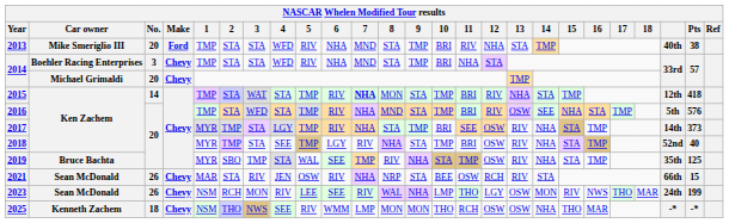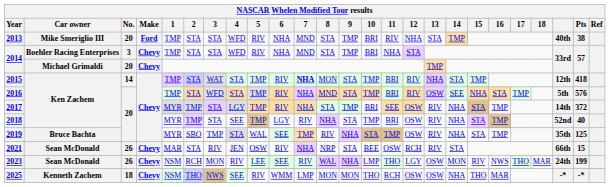 <table class="wikitable" style="text-align:center; font-size:75%">
 <tr>
 <th colspan=38><a href='#'>NASCAR</a> <a href='#'>Whelen Modified Tour</a> results</th>
 </tr>
 <tr>
 <th>Year</th>
 <th>Car owner</th>
 <th>No.</th>
 <th>Make</th>
 <th>1</th>
 <th>2</th>
 <th>3</th>
 <th>4</th>
 <th>5</th>
 <th>6</th>
 <th>7</th>
 <th>8</th>
 <th>9</th>
 <th>10</th>
 <th>11</th>
 <th>12</th>
 <th>13</th>
 <th>14</th>
 <th>15</th>
 <th>16</th>
 <th>17</th>
 <th>18</th>
 <th></th>
 <th>Pts</th>
 <th>Ref</th>
 </tr>
 <tr>
 <th><a href='#'>2013</a></th>
 <th>Mike Smeriglio III</th>
 <th>20</th>
 <th><a href='#'>Ford</a></th>
 <td><a href='#'>TMP</a></td>
 <td><a href='#'>STA</a></td>
 <td><a href='#'>STA</a></td>
 <td><a href='#'>WFD</a></td>
 <td><a href='#'>RIV</a></td>
 <td><a href='#'>NHA</a></td>
 <td><a href='#'>MND</a></td>
 <td><a href='#'>STA</a></td>
 <td><a href='#'>TMP</a></td>
 <td><a href='#'>BRI</a></td>
 <td><a href='#'>RIV</a></td>
 <td><a href='#'>NHA</a></td>
 <td><a href='#'>STA</a></td>
 <td style="background:#FFDF9F;"><a href='#'>TMP</a><br></td>
 <td colspan=4></td>
 <th>40th</th>
 <th>38</th>
 <th></th>
 </tr>
 <tr>
 <th rowspan=2><a href='#'>2014</a></th>
 <th>Boehler Racing Enterprises</th>
 <th>3</th>
 <th><a href='#'>Chevy</a></th>
 <td><a href='#'>TMP</a></td>
 <td><a href='#'>STA</a></td>
 <td><a href='#'>STA</a></td>
 <td><a href='#'>WFD</a></td>
 <td><a href='#'>RIV</a></td>
 <td><a href='#'>NHA</a></td>
 <td><a href='#'>MND</a></td>
 <td><a href='#'>STA</a></td>
 <td><a href='#'>TMP</a></td>
 <td><a href='#'>BRI</a></td>
 <td><a href='#'>NHA</a></td>
 <td style="background:#EFCFFF;"><a href='#'>STA</a><br></td>
 <td colspan=6></td>
 <th rowspan=2>33rd</th>
 <th rowspan=2>57</th>
 <th rowspan=2></th>
 </tr>
 <tr>
 <th>Michael Grimaldi</th>
 <th>20</th>
 <th><a href='#'>Chevy</a></th>
 <td colspan=12></td>
 <td style="background:#FFDF9F;"><a href='#'>TMP</a><br></td>
 <td colspan=5></td>
 </tr>
 <tr>
 <th><a href='#'>2015</a></th>
 <th rowspan=4>Ken Zachem</th>
 <th>14</th>
 <th rowspan=5><a href='#'>Chevy</a></th>
 <td style="background:#EFCFFF;"><a href='#'>TMP</a><br></td>
 <td style="background:#CFCFFF;"><a href='#'>STA</a><br></td>
 <td style="background:#DFDFDF;"><a href='#'>WAT</a><br></td>
 <td style="background:#DFFFDF;"><a href='#'>STA</a><br></td>
 <td style="background:#DFFFDF;"><a href='#'>TMP</a><br></td>
 <td style="background:#DFFFDF;"><a href='#'>RIV</a><br></td>
 <td style="background:#DFFFDF;"><strong><a href='#'>NHA</a><br></strong></td>
 <td style="background:#DFFFDF;"><a href='#'>MON</a><br></td>
 <td style="background:#DFFFDF;"><a href='#'>STA</a><br></td>
 <td style="background:#DFFFDF;"><a href='#'>TMP</a><br></td>
 <td style="background:#DFFFDF;"><a href='#'>BRI</a><br></td>
 <td style="background:#DFFFDF;"><a href='#'>RIV</a><br></td>
 <td style="background:#EFCFFF;"><a href='#'>NHA</a><br></td>
 <td style="background:#DFFFDF;"><a href='#'>STA</a><br></td>
 <td style="background:#DFFFDF;"><a href='#'>TMP</a><br></td>
 <td colspan=3></td>
 <th>12th</th>
 <th>418</th>
 <th></th>
 </tr>
 <tr>
 <th><a href='#'>2016</a></th>
 <th rowspan=4>20</th>
 <td style="background:#DFFFDF;"><a href='#'>TMP</a><br></td>
 <td style="background:#FFDF9F;"><a href='#'>STA</a><br></td>
 <td style="background:#DFDFDF;"><a href='#'>WFD</a><br></td>
 <td style="background:#FFDF9F;"><a href='#'>STA</a><br></td>
 <td style="background:#DFDFDF;"><a href='#'>TMP</a><br></td>
 <td style="background:#FFDF9F;"><a href='#'>RIV</a><br></td>
 <td style="background:#EFCFFF;"><a href='#'>NHA</a><br></td>
 <td style="background:#FFDF9F;"><a href='#'>MND</a><br></td>
 <td style="background:#FFDF9F;"><a href='#'>STA</a><br></td>
 <td style="background:#FFDF9F;"><a href='#'>TMP</a><br></td>
 <td style="background:#DFFFDF;"><a href='#'>BRI</a><br></td>
 <td style="background:#FFDF9F;"><a href='#'>RIV</a><br></td>
 <td style="background:#EFCFFF;"><a href='#'>OSW</a><br></td>
 <td style="background:#DFFFDF;"><a href='#'>SEE</a><br></td>
 <td style="background:#FFDF9F;"><a href='#'>NHA</a><br></td>
 <td style="background:#FFDF9F;"><a href='#'>STA</a><br></td>
 <td style="background:#DFFFDF;"><a href='#'>TMP</a><br></td>
 <td></td>
 <th>5th</th>
 <th>576</th>
 <th></th>
 </tr>
 <tr>
 <th><a href='#'>2017</a></th>
 <td style="background:#DFDFDF;"><a href='#'>MYR</a><br></td>
 <td style="background:#DFDFDF;"><a href='#'>TMP</a><br></td>
 <td style="background:#EFCFFF;"><a href='#'>STA</a><br></td>
 <td style="background:#DFDFDF;"><a href='#'>LGY</a><br></td>
 <td style="background:#FFDF9F;"><a href='#'>TMP</a><br></td>
 <td style="background:#FFDF9F;"><a href='#'>RIV</a><br></td>
 <td style="background:#FFDF9F;"><a href='#'>NHA</a><br></td>
 <td style="background:#DFFFDF;"><a href='#'>STA</a><br></td>
 <td style="background:#DFFFDF;"><a href='#'>TMP</a><br></td>
 <td><a href='#'>BRI</a></td>
 <td style="background:#FFDF9F;"><a href='#'>SEE</a><br></td>
 <td style="background:#FFDF9F;"><a href='#'>OSW</a><br></td>
 <td><a href='#'>RIV</a></td>
 <td><a href='#'>NHA</a></td>
 <td style="background:#DFC484;"><a href='#'>STA</a><br></td>
 <td><a href='#'>TMP</a></td>
 <td colspan=2></td>
 <th>14th</th>
-<th>373</th>
+<th>372</th>
 <th></th>
 </tr>
 <tr>
 <th><a href='#'>2018</a></th>
 <td><a href='#'>MYR</a></td>
 <td style="background:#EFCFFF;"><a href='#'>TMP</a><br></td>
 <td><a href='#'>STA</a></td>
 <td><a href='#'>SEE</a></td>
 <td style="background:#DFC484;"><a href='#'>TMP</a><br></td>
 <td><a href='#'>LGY</a></td>
 <td><a href='#'>RIV</a></td>
 <td style="background:#EFCFFF;"><a href='#'>NHA</a><br></td>
 <td><a href='#'>STA</a></td>
 <td><a href='#'>TMP</a></td>
 <td><a href='#'>BRI</a></td>
 <td><a href='#'>OSW</a></td>
 <td><a href='#'>RIV</a></td>
 <td><a href='#'>NHA</a></td>
 <td style="background:#EFCFFF;"><a href='#'>STA</a><br></td>
 <td style="background:#DFC484;"><a href='#'>TMP</a><br></td>
 <td colspan=2></td>
 <th>52nd</th>
 <th>40</th>
 <th></th>
 </tr>
 <tr>
 <th><a href='#'>2019</a></th>
 <th>Bruce Bachta</th>
 <td><a href='#'>MYR</a></td>
 <td><a href='#'>SBO</a></td>
 <td><a href='#'>TMP</a></td>
 <td style="background:#DFDFDF;"><a href='#'>STA</a><br></td>
 <td><a href='#'>WAL</a></td>
 <td style="background:#DFFFDF;"><a href='#'>SEE</a><br></td>
 <td style="background:#FFDF9F;"><a href='#'>TMP</a><br></td>
 <td><a href='#'>RIV</a></td>
 <td style="background:#EFCFFF;"><a href='#'>NHA</a><br></td>
 <td style="background:#DFC484;"><a href='#'>STA</a><br></td>
 <td style="background:#DFC484;"><a href='#'>TMP</a><br></td>
 <td><a href='#'>OSW</a></td>
 <td><a href='#'>RIV</a></td>
 <td><a href='#'>NHA</a></td>
 <td><a href='#'>STA</a></td>
 <td><a href='#'>TMP</a></td>
 <td colspan=2></td>
 <th>35th</th>
 <th>125</th>
 <th></th>
 </tr>
 <tr>
 <th><a href='#'>2021</a></th>
 <th>Sean McDonald</th>
 <th>26</th>
 <th><a href='#'>Chevy</a></th>
 <td><a href='#'>MAR</a></td>
 <td><a href='#'>STA</a></td>
 <td><a href='#'>RIV</a></td>
 <td><a href='#'>JEN</a></td>
 <td><a href='#'>OSW</a></td>
 <td><a href='#'>RIV</a></td>
 <td style="background:#EFCFFF;"><a href='#'>NHA</a><br></td>
 <td><a href='#'>NRP</a></td>
 <td><a href='#'>STA</a></td>
 <td><a href='#'>BEE</a></td>
 <td><a href='#'>OSW</a></td>
 <td><a href='#'>RCH</a></td>
 <td><a href='#'>RIV</a></td>
 <td><a href='#'>STA</a></td>
 <td colspan=4></td>
 <th>66th</th>
 <th>15</th>
 <th></th>
 </tr>
 <tr>
 <th><a href='#'>2023</a></th>
 <th>Sean McDonald</th>
 <th>26</th>
 <th><a href='#'>Chevy</a></th>
 <td><a href='#'>NSM</a></td>
 <td><a href='#'>RCH</a></td>
 <td><a href='#'>MON</a></td>
 <td><a href='#'>RIV</a></td>
 <td style="background:#DFFFDF;"><a href='#'>LEE</a><br></td>
 <td style="background:#DFFFDF;"><a href='#'>SEE</a><br></td>
 <td style="background:#DFFFDF;"><a href='#'>RIV</a><br></td>
 <td style="background:#EFCFFF;"><a href='#'>WAL</a><br></td>
 <td style="background:#EFCFFF;"><a href='#'>NHA</a><br></td>
 <td><a href='#'>LMP</a></td>
 <td style="background:#DFFFDF;"><a href='#'>THO</a><br></td>
 <td><a href='#'>LGY</a></td>
 <td><a href='#'>OSW</a></td>
 <td><a href='#'>MON</a></td>
 <td><a href='#'>RIV</a></td>
 <td><a href='#'>NWS</a></td>
 <td style="background:#DFFFDF;"><a href='#'>THO</a><br></td>
 <td><a href='#'>MAR</a></td>
 <th>24th</th>
 <th>199</th>
 <th></th>
 </tr>
 <tr>
 <th><a href='#'>2025</a></th>
 <th>Kenneth Zachem</th>
 <th>18</th>
 <th><a href='#'>Chevy</a></th>
 <td style="background:#DFFFDF;"><a href='#'>NSM</a><br></td>
 <td style="background:#CFCFFF;"><a href='#'>THO</a><br></td>
 <td style="background:#DFC484;"><a href='#'>NWS</a><br></td>
 <td style="background:#DFFFDF;"><a href='#'>SEE</a><br></td>
 <td><a href='#'>RIV</a></td>
 <td><a href='#'>WMM</a></td>
 <td><a href='#'>LMP</a></td>
 <td><a href='#'>MON</a></td>
 <td style="background:#;"><a href='#'>MON</a><br></td>
 <td><a href='#'>THO</a></td>
 <td><a href='#'>RCH</a></td>
 <td><a href='#'>OSW</a></td>
 <td><a href='#'>OSW</a></td>
 <td><a href='#'>NHA</a></td>
 <td><a href='#'>THO</a></td>
 <td><a href='#'>MAR</a></td>
 <td colspan=2></td>
 <th>-*</th>
 <th>-*</th>
 <th></th>
 </tr>
 </table>
